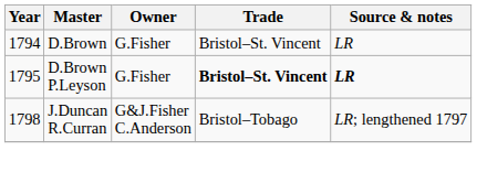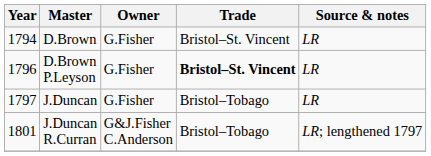 <table class=" wikitable">
 <tr>
 <th>Year</th>
 <th>Master</th>
 <th>Owner</th>
 <th>Trade</th>
 <th>Source & notes</th>
 </tr>
 <tr>
 <td>1794</td>
 <td>D.Brown</td>
 <td>G.Fisher</td>
 <td>Bristol–St. Vincent</td>
 <td><em>LR</em></td>
 </tr>
 <tr>
-<td>1795</td>
+<td>1796</td>
 <td>D.Brown<br>P.Leyson</td>
 <td>G.Fisher</td>
 <td><strong>Bristol–St. Vincent</strong></td>
-<td><strong><em>LR</em></strong></td>
+<td><em>LR</em></td>
 </tr>
 <tr>
-<td>1798</td>
+<td>1797</td>
+<td>J.Duncan</td>
+<td>G.Fisher</td>
+<td>Bristol–Tobago</td>
+<td><em>LR</em></td>
+</tr>
+<tr>
+<td>1801</td>
 <td>J.Duncan<br>R.Curran</td>
 <td>G&J.Fisher<br>C.Anderson</td>
 <td>Bristol–Tobago</td>
 <td><em>LR</em>; lengthened 1797</td>
 </tr>
 <tr>
 </tr>
 </table>
